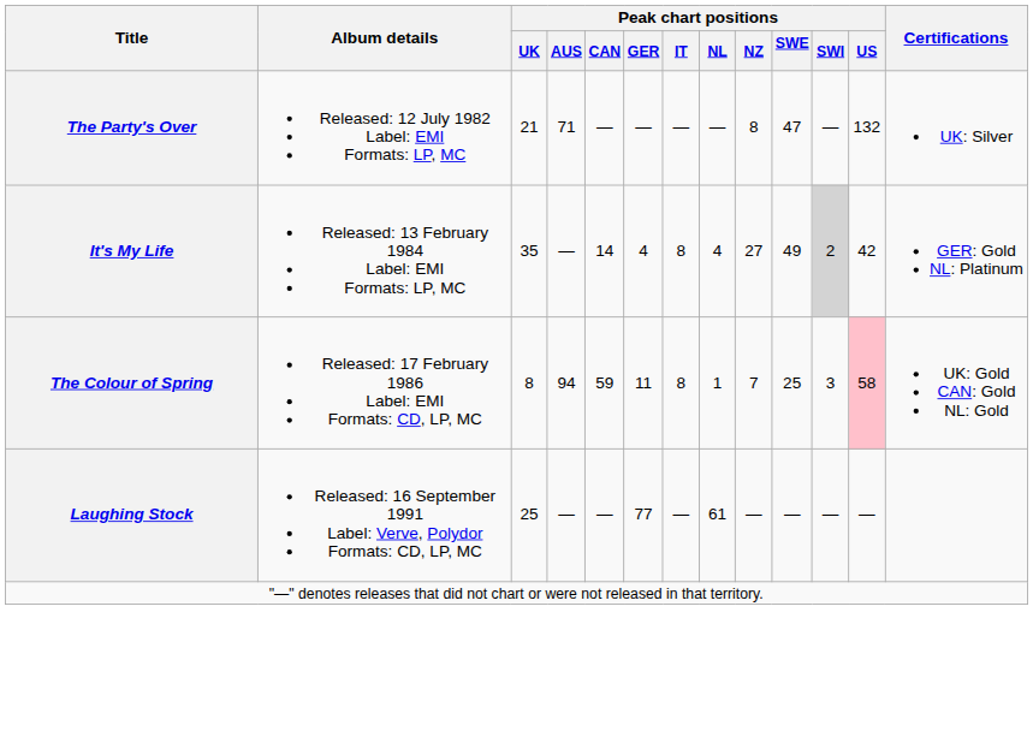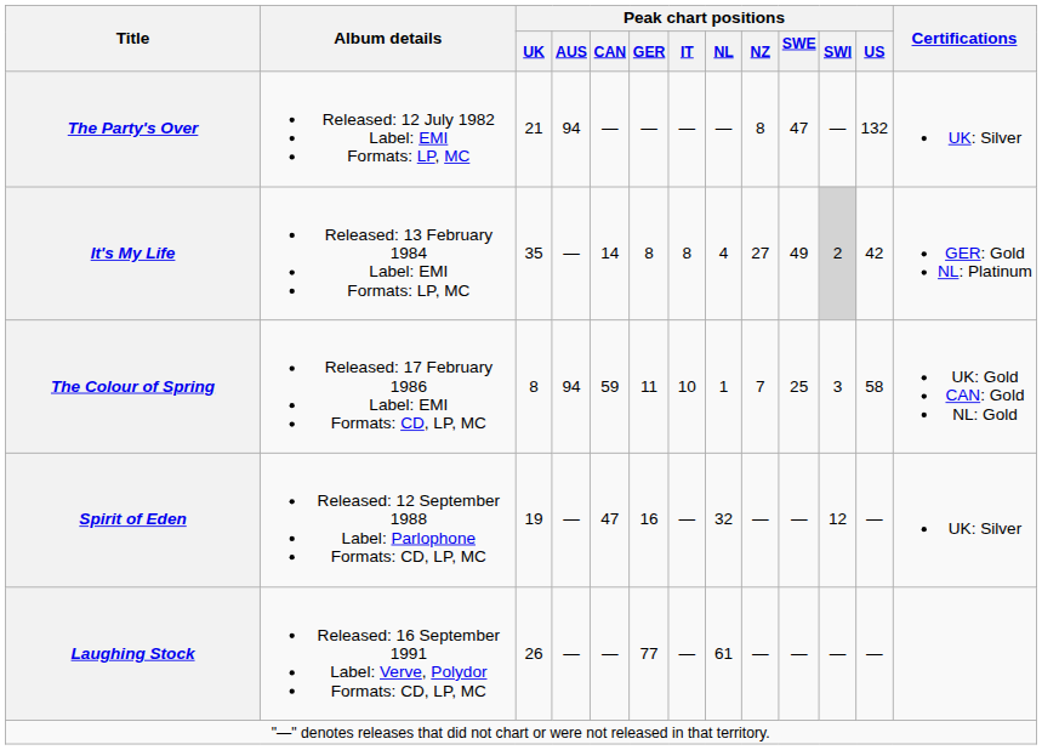 <table class="wikitable plainrowheaders" style="text-align:center;">
 <tr>
 <th rowspan="2" scope="col" style="width:15em;">Title</th>
 <th rowspan="2" scope="col" style="width:15em;">Album details</th>
 <th colspan="10">Peak chart positions</th>
 <th rowspan="2"><a href='#'>Certifications</a></th>
 </tr>
 <tr>
 <th scope="col" style="width:2em;font-size:90%;"><a href='#'>UK</a><br></th>
 <th scope="col" style="width:2em;font-size:90%;"><a href='#'>AUS</a><br></th>
 <th scope="col" style="width:2em;font-size:90%;"><a href='#'>CAN</a><br></th>
 <th scope="col" style="width:2em;font-size:90%;"><a href='#'>GER</a><br></th>
 <th scope="col" style="width:2em;font-size:90%;"><a href='#'>IT</a><br></th>
 <th scope="col" style="width:2em;font-size:90%;"><a href='#'>NL</a><br></th>
 <th scope="col" style="width:2em;font-size:90%;"><a href='#'>NZ</a><br></th>
 <th scope="col" style="width:2em;font-size:90%;"><a href='#'>SWE</a><br><br></th>
 <th scope="col" style="width:2em;font-size:90%;"><a href='#'>SWI</a><br></th>
 <th scope="col" style="width:2em;font-size:90%;"><a href='#'>US</a><br></th>
 </tr>
 <tr>
 <th scope="row"><em><a href='#'>The Party's Over</a></em></th>
 <td><br><ul><li>Released: 12 July 1982</li><li>Label: <a href='#'>EMI</a></li><li>Formats: <a href='#'>LP</a>, <a href='#'>MC</a></li></ul></td>
 <td>21</td>
-<td>71</td>
+<td>94</td>
 <td>—</td>
 <td>—</td>
 <td>—</td>
 <td>—</td>
 <td>8</td>
 <td>47</td>
 <td>—</td>
 <td>132</td>
 <td><br><ul><li><a href='#'>UK</a>: Silver</li></ul></td>
 </tr>
 <tr>
 <th scope="row"><em><a href='#'>It's My Life</a></em></th>
 <td><br><ul><li>Released: 13 February 1984</li><li>Label: EMI</li><li>Formats: LP, MC</li></ul></td>
 <td>35</td>
 <td>—</td>
 <td>14</td>
-<td>4</td>
+<td>8</td>
 <td>8</td>
 <td>4</td>
 <td>27</td>
 <td>49</td>
 <td style="background: lightgrey;">2</td>
 <td>42</td>
 <td><br><ul><li><a href='#'>GER</a>: Gold</li><li><a href='#'>NL</a>: Platinum</li></ul></td>
 </tr>
 <tr>
 <th scope="row"><em><a href='#'>The Colour of Spring</a></em></th>
 <td><br><ul><li>Released: 17 February 1986</li><li>Label: EMI</li><li>Formats: <a href='#'>CD</a>, LP, MC</li></ul></td>
 <td>8</td>
 <td>94</td>
 <td>59</td>
 <td>11</td>
-<td>8</td>
+<td>10</td>
 <td>1</td>
 <td>7</td>
 <td>25</td>
 <td>3</td>
-<td style="background: pink;">58</td>
+<td>58</td>
 <td><br><ul><li>UK: Gold</li><li><a href='#'>CAN</a>: Gold</li><li>NL: Gold</li></ul></td>
+</tr>
+<tr>
+<th scope="row"><em><a href='#'>Spirit of Eden</a></em></th>
+<td><br><ul><li>Released: 12 September 1988</li><li>Label: <a href='#'>Parlophone</a></li><li>Formats: CD, LP, MC</li></ul></td>
+<td>19</td>
+<td>—</td>
+<td>47</td>
+<td>16</td>
+<td>—</td>
+<td>32</td>
+<td>—</td>
+<td>—</td>
+<td>12</td>
+<td>—</td>
+<td><br><ul><li>UK: Silver</li></ul></td>
 </tr>
 <tr>
 <th scope="row"><em><a href='#'>Laughing Stock</a></em></th>
 <td><br><ul><li>Released: 16 September 1991</li><li>Label: <a href='#'>Verve</a>, <a href='#'>Polydor</a></li><li>Formats: CD, LP, MC</li></ul></td>
-<td>25</td>
+<td>26</td>
 <td>—</td>
 <td>—</td>
 <td>77</td>
 <td>—</td>
 <td>61</td>
 <td>—</td>
 <td>—</td>
 <td>—</td>
 <td>—</td>
 <td></td>
 </tr>
 <tr>
 <td colspan="13" style="font-size:90%">"—" denotes releases that did not chart or were not released in that territory.</td>
 </tr>
 </table>
